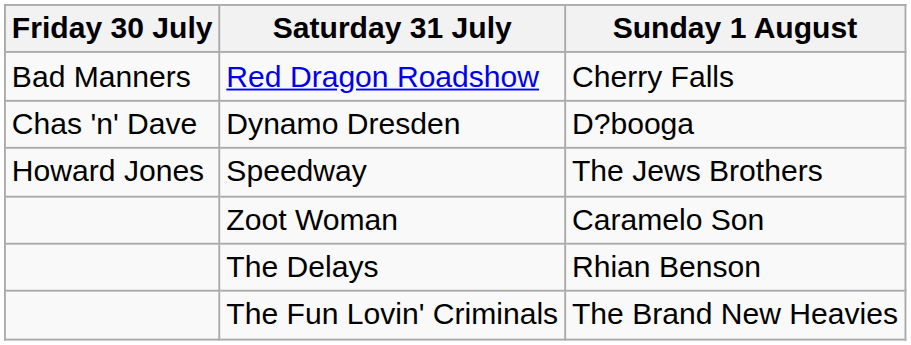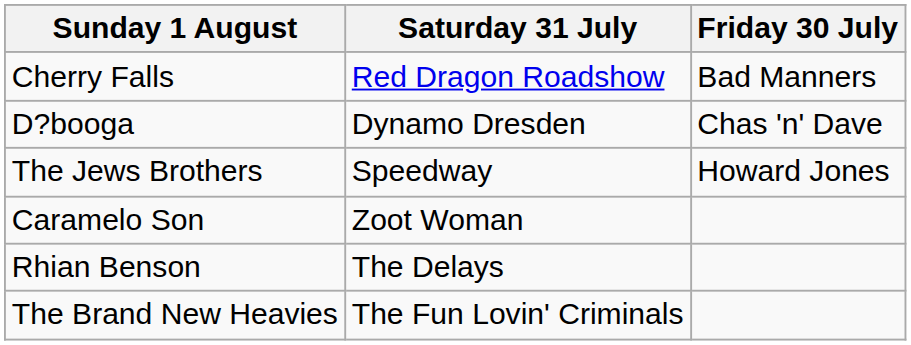 <table class="wikitable">
 <tr>
+<th>Sunday 1 August</th>
+<th>Saturday 31 July</th>
 <th>Friday 30 July</th>
-<th>Saturday 31 July</th>
-<th>Sunday 1 August</th>
 </tr>
 <tr>
+<td>Cherry Falls</td>
+<td><a href='#'>Red Dragon Roadshow</a></td>
 <td>Bad Manners</td>
-<td><a href='#'>Red Dragon Roadshow</a></td>
-<td>Cherry Falls</td>
 </tr>
 <tr>
+<td>D?booga</td>
+<td>Dynamo Dresden</td>
 <td>Chas 'n' Dave</td>
-<td>Dynamo Dresden</td>
-<td>D?booga</td>
 </tr>
 <tr>
+<td>The Jews Brothers</td>
+<td>Speedway</td>
 <td>Howard Jones</td>
-<td>Speedway</td>
-<td>The Jews Brothers</td>
 </tr>
 <tr>
+<td>Caramelo Son</td>
+<td>Zoot Woman</td>
 <td></td>
-<td>Zoot Woman</td>
-<td>Caramelo Son</td>
 </tr>
 <tr>
+<td>Rhian Benson</td>
+<td>The Delays</td>
 <td></td>
-<td>The Delays</td>
-<td>Rhian Benson</td>
 </tr>
 <tr>
+<td>The Brand New Heavies</td>
+<td>The Fun Lovin' Criminals</td>
 <td></td>
-<td>The Fun Lovin' Criminals</td>
-<td>The Brand New Heavies</td>
 </tr>
 </table>
